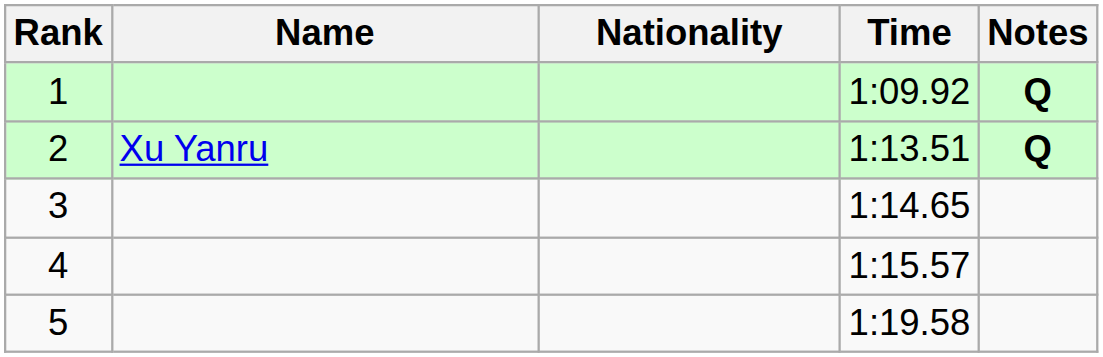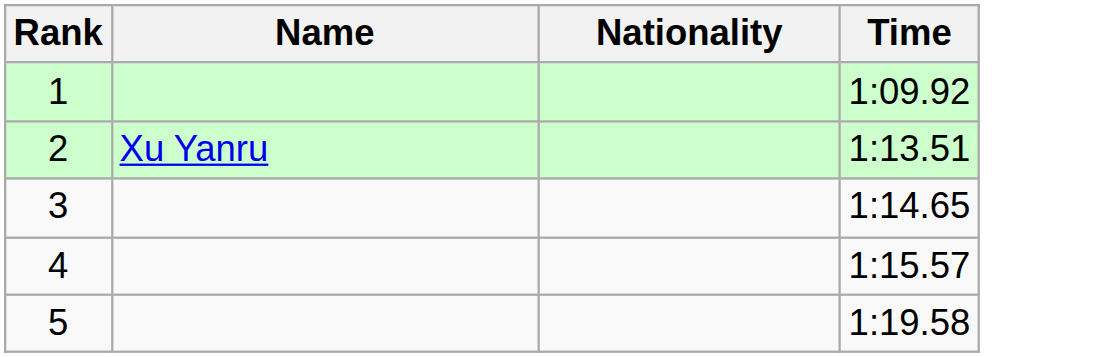 <table class="wikitable sortable" style="text-align:center">
 <tr>
 <th>Rank</th>
 <th style="width:180px">Name</th>
 <th style="width:125px">Nationality</th>
 <th>Time</th>
-<th>Notes</th>
 </tr>
 <tr style="background:#cfc;">
 <td>1</td>
 <td style="text-align:left;"></td>
 <td style="text-align:left;"></td>
 <td>1:09.92</td>
-<td><strong>Q</strong></td>
 </tr>
 <tr style="background:#cfc;">
 <td>2</td>
 <td style="text-align:left;"><a href='#'>Xu Yanru</a></td>
 <td style="text-align:left;"></td>
 <td>1:13.51</td>
-<td><strong>Q</strong></td>
 </tr>
 <tr>
 <td>3</td>
 <td style="text-align:left;"></td>
 <td style="text-align:left;"></td>
 <td>1:14.65</td>
-<td></td>
 </tr>
 <tr>
 <td>4</td>
 <td style="text-align:left;"></td>
 <td style="text-align:left;"></td>
 <td>1:15.57</td>
-<td></td>
 </tr>
 <tr>
 <td>5</td>
 <td style="text-align:left;"></td>
 <td style="text-align:left;"></td>
 <td>1:19.58</td>
-<td></td>
 </tr>
 </table>
